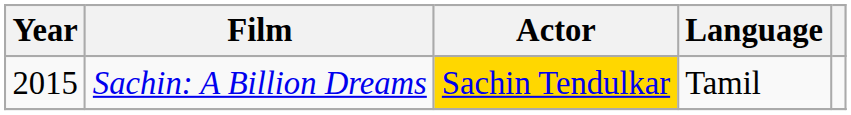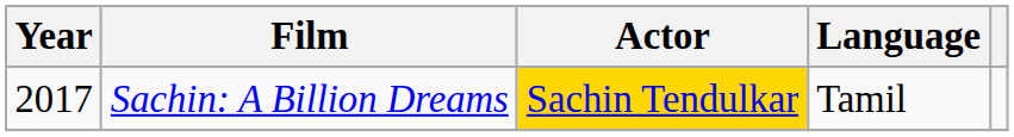 <table class="wikitable">
 <tr style="background:#ccc; text-align:center;">
 <th>Year</th>
 <th>Film</th>
 <th>Actor</th>
 <th>Language</th>
 <th scope="col" class="unsortable" ></th>
 </tr>
 <tr>
-<td>2015</td>
+<td>2017</td>
 <td><em><a href='#'>Sachin: A Billion Dreams</a></em></td>
 <td style="background: gold;"><a href='#'>Sachin Tendulkar</a></td>
 <td>Tamil</td>
 <td></td>
 </tr>
 <tr>
 </tr>
 </table>
